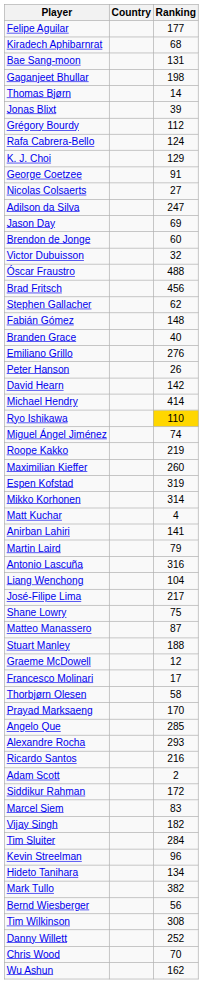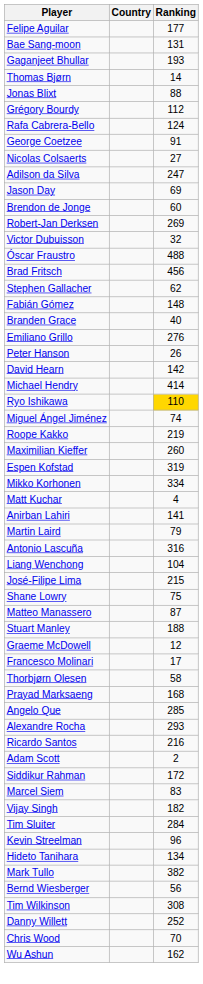 <table class="wikitable sortable">
 <tr>
 <th>Player</th>
 <th>Country</th>
 <th>Ranking</th>
 </tr>
 <tr>
 <td><a href='#'>Felipe Aguilar</a></td>
 <td></td>
 <td align=center>177</td>
 </tr>
 <tr>
-<td><a href='#'>Kiradech Aphibarnrat</a></td>
-<td></td>
-<td align=center>68</td>
-</tr>
-<tr>
 <td><a href='#'>Bae Sang-moon</a></td>
 <td></td>
 <td align=center>131</td>
 </tr>
 <tr>
 <td><a href='#'>Gaganjeet Bhullar</a></td>
 <td></td>
-<td align=center>198</td>
+<td align=center>193</td>
 </tr>
 <tr>
 <td><a href='#'>Thomas Bjørn</a></td>
 <td></td>
 <td align=center>14</td>
 </tr>
 <tr>
 <td><a href='#'>Jonas Blixt</a></td>
 <td></td>
-<td align=center>39</td>
+<td align=center>88</td>
 </tr>
 <tr>
 <td><a href='#'>Grégory Bourdy</a></td>
 <td></td>
 <td align=center>112</td>
 </tr>
 <tr>
 <td><a href='#'>Rafa Cabrera-Bello</a></td>
 <td></td>
 <td align=center>124</td>
-</tr>
-<tr>
-<td><a href='#'>K. J. Choi</a></td>
-<td></td>
-<td align=center>129</td>
 </tr>
 <tr>
 <td><a href='#'>George Coetzee</a></td>
 <td></td>
 <td align=center>91</td>
 </tr>
 <tr>
 <td><a href='#'>Nicolas Colsaerts</a></td>
 <td></td>
 <td align=center>27</td>
 </tr>
 <tr>
 <td><a href='#'>Adilson da Silva</a></td>
 <td></td>
 <td align=center>247</td>
 </tr>
 <tr>
 <td><a href='#'>Jason Day</a></td>
 <td></td>
 <td align=center>69</td>
 </tr>
 <tr>
 <td><a href='#'>Brendon de Jonge</a></td>
 <td></td>
 <td align=center>60</td>
+</tr>
+<tr>
+<td><a href='#'>Robert-Jan Derksen</a></td>
+<td></td>
+<td align=center>269</td>
 </tr>
 <tr>
 <td><a href='#'>Victor Dubuisson</a></td>
 <td></td>
 <td align=center>32</td>
 </tr>
 <tr>
 <td><a href='#'>Óscar Fraustro</a></td>
 <td></td>
 <td align=center>488</td>
 </tr>
 <tr>
 <td><a href='#'>Brad Fritsch</a></td>
 <td></td>
 <td align=center>456</td>
 </tr>
 <tr>
 <td><a href='#'>Stephen Gallacher</a></td>
 <td></td>
 <td align=center>62</td>
 </tr>
 <tr>
 <td><a href='#'>Fabián Gómez</a></td>
 <td></td>
 <td align=center>148</td>
 </tr>
 <tr>
 <td><a href='#'>Branden Grace</a></td>
 <td></td>
 <td align=center>40</td>
 </tr>
 <tr>
 <td><a href='#'>Emiliano Grillo</a></td>
 <td></td>
 <td align=center>276</td>
 </tr>
 <tr>
 <td><a href='#'>Peter Hanson</a></td>
 <td></td>
 <td align=center>26</td>
 </tr>
 <tr>
 <td><a href='#'>David Hearn</a></td>
 <td></td>
 <td align=center>142</td>
 </tr>
 <tr>
 <td><a href='#'>Michael Hendry</a></td>
 <td></td>
 <td align=center>414</td>
 </tr>
 <tr>
 <td><a href='#'>Ryo Ishikawa</a></td>
 <td></td>
 <td align=center style="background: gold;">110</td>
 </tr>
 <tr>
 <td><a href='#'>Miguel Ángel Jiménez</a></td>
 <td></td>
 <td align=center>74</td>
 </tr>
 <tr>
 <td><a href='#'>Roope Kakko</a></td>
 <td></td>
 <td align=center>219</td>
 </tr>
 <tr>
 <td><a href='#'>Maximilian Kieffer</a></td>
 <td></td>
 <td align=center>260</td>
 </tr>
 <tr>
 <td><a href='#'>Espen Kofstad</a></td>
 <td></td>
 <td align=center>319</td>
 </tr>
 <tr>
 <td><a href='#'>Mikko Korhonen</a></td>
 <td></td>
-<td align=center>314</td>
+<td align=center>334</td>
 </tr>
 <tr>
 <td><a href='#'>Matt Kuchar</a></td>
 <td></td>
 <td align=center>4</td>
 </tr>
 <tr>
 <td><a href='#'>Anirban Lahiri</a></td>
 <td></td>
 <td align=center>141</td>
 </tr>
 <tr>
 <td><a href='#'>Martin Laird</a></td>
 <td></td>
 <td align=center>79</td>
 </tr>
 <tr>
 <td><a href='#'>Antonio Lascuña</a></td>
 <td></td>
 <td align=center>316</td>
 </tr>
 <tr>
 <td><a href='#'>Liang Wenchong</a></td>
 <td></td>
 <td align=center>104</td>
 </tr>
 <tr>
 <td><a href='#'>José-Filipe Lima</a></td>
 <td></td>
-<td align=center>217</td>
+<td align=center>215</td>
 </tr>
 <tr>
 <td><a href='#'>Shane Lowry</a></td>
 <td></td>
 <td align=center>75</td>
 </tr>
 <tr>
 <td><a href='#'>Matteo Manassero</a></td>
 <td></td>
 <td align=center>87</td>
 </tr>
 <tr>
 <td><a href='#'>Stuart Manley</a></td>
 <td></td>
 <td align=center>188</td>
 </tr>
 <tr>
 <td><a href='#'>Graeme McDowell</a></td>
 <td></td>
 <td align=center>12</td>
 </tr>
 <tr>
 <td><a href='#'>Francesco Molinari</a></td>
 <td></td>
 <td align=center>17</td>
 </tr>
 <tr>
 <td><a href='#'>Thorbjørn Olesen</a></td>
 <td></td>
 <td align=center>58</td>
 </tr>
 <tr>
 <td><a href='#'>Prayad Marksaeng</a></td>
 <td></td>
-<td align=center>170</td>
+<td align=center>168</td>
 </tr>
 <tr>
 <td><a href='#'>Angelo Que</a></td>
 <td></td>
 <td align=center>285</td>
 </tr>
 <tr>
 <td><a href='#'>Alexandre Rocha</a></td>
 <td></td>
 <td align=center>293</td>
 </tr>
 <tr>
 <td><a href='#'>Ricardo Santos</a></td>
 <td></td>
 <td align=center>216</td>
 </tr>
 <tr>
 <td><a href='#'>Adam Scott</a></td>
 <td></td>
 <td align=center>2</td>
 </tr>
 <tr>
 <td><a href='#'>Siddikur Rahman</a></td>
 <td></td>
 <td align=center>172</td>
 </tr>
 <tr>
 <td><a href='#'>Marcel Siem</a></td>
 <td></td>
 <td align=center>83</td>
 </tr>
 <tr>
 <td><a href='#'>Vijay Singh</a></td>
 <td></td>
 <td align=center>182</td>
 </tr>
 <tr>
 <td><a href='#'>Tim Sluiter</a></td>
 <td></td>
 <td align=center>284</td>
 </tr>
 <tr>
 <td><a href='#'>Kevin Streelman</a></td>
 <td></td>
 <td align=center>96</td>
 </tr>
 <tr>
 <td><a href='#'>Hideto Tanihara</a></td>
 <td></td>
 <td align=center>134</td>
 </tr>
 <tr>
 <td><a href='#'>Mark Tullo</a></td>
 <td></td>
 <td align=center>382</td>
 </tr>
 <tr>
 <td><a href='#'>Bernd Wiesberger</a></td>
 <td></td>
 <td align=center>56</td>
 </tr>
 <tr>
 <td><a href='#'>Tim Wilkinson</a></td>
 <td></td>
 <td align=center>308</td>
 </tr>
 <tr>
 <td><a href='#'>Danny Willett</a></td>
 <td></td>
 <td align=center>252</td>
 </tr>
 <tr>
 <td><a href='#'>Chris Wood</a></td>
 <td></td>
 <td align=center>70</td>
 </tr>
 <tr>
 <td><a href='#'>Wu Ashun</a></td>
 <td></td>
 <td align=center>162</td>
 </tr>
 </table>
